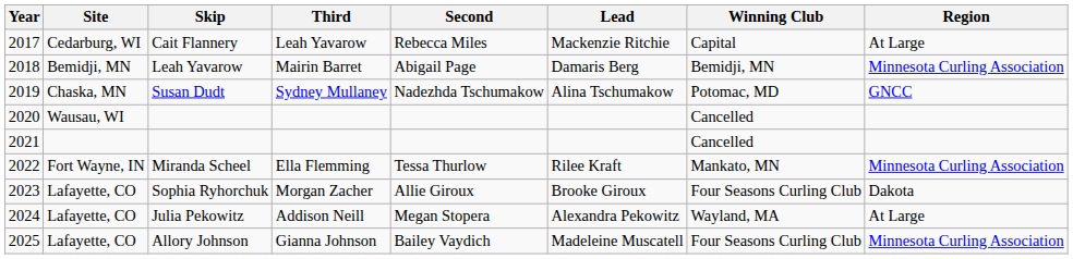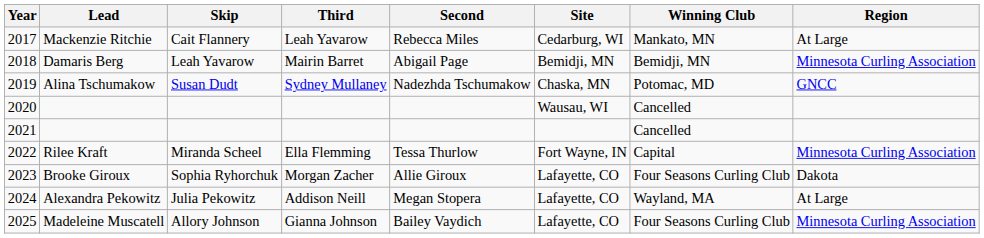 <table class="wikitable">
 <tr>
 <th>Year</th>
-<th>Site</th>
+<th>Lead</th>
 <th>Skip</th>
 <th>Third</th>
 <th>Second</th>
-<th>Lead</th>
+<th>Site</th>
 <th>Winning Club</th>
 <th>Region</th>
 </tr>
 <tr>
 <td>2017</td>
-<td>Cedarburg, WI</td>
+<td>Mackenzie Ritchie</td>
 <td>Cait Flannery</td>
 <td>Leah Yavarow</td>
 <td>Rebecca Miles</td>
-<td>Mackenzie Ritchie</td>
-<td>Capital</td>
+<td>Cedarburg, WI</td>
+<td>Mankato, MN</td>
 <td>At Large</td>
 </tr>
 <tr>
 <td>2018</td>
-<td>Bemidji, MN</td>
+<td>Damaris Berg</td>
 <td>Leah Yavarow</td>
 <td>Mairin Barret</td>
 <td>Abigail Page</td>
-<td>Damaris Berg</td>
+<td>Bemidji, MN</td>
 <td>Bemidji, MN</td>
 <td><a href='#'>Minnesota Curling Association</a></td>
 </tr>
 <tr>
 <td>2019</td>
-<td>Chaska, MN</td>
+<td>Alina Tschumakow</td>
 <td><a href='#'>Susan Dudt</a></td>
 <td><a href='#'>Sydney Mullaney</a></td>
 <td>Nadezhda Tschumakow</td>
-<td>Alina Tschumakow</td>
+<td>Chaska, MN</td>
 <td>Potomac, MD</td>
 <td><a href='#'>GNCC</a></td>
 </tr>
 <tr>
 <td>2020</td>
-<td>Wausau, WI</td>
 <td></td>
 <td></td>
 <td></td>
 <td></td>
+<td>Wausau, WI</td>
 <td>Cancelled</td>
 <td></td>
 </tr>
 <tr>
 <td>2021</td>
 <td></td>
 <td></td>
 <td></td>
 <td></td>
 <td></td>
 <td>Cancelled</td>
 <td></td>
 </tr>
 <tr>
 <td>2022</td>
-<td>Fort Wayne, IN</td>
+<td>Rilee Kraft</td>
 <td>Miranda Scheel</td>
 <td>Ella Flemming</td>
 <td>Tessa Thurlow</td>
-<td>Rilee Kraft</td>
-<td>Mankato, MN</td>
+<td>Fort Wayne, IN</td>
+<td>Capital</td>
 <td><a href='#'>Minnesota Curling Association</a></td>
 </tr>
 <tr>
 <td>2023</td>
-<td>Lafayette, CO</td>
+<td>Brooke Giroux</td>
 <td>Sophia Ryhorchuk</td>
 <td>Morgan Zacher</td>
 <td>Allie Giroux</td>
-<td>Brooke Giroux</td>
+<td>Lafayette, CO</td>
 <td>Four Seasons Curling Club</td>
 <td>Dakota</td>
 </tr>
 <tr>
 <td>2024</td>
-<td>Lafayette, CO</td>
+<td>Alexandra Pekowitz</td>
 <td>Julia Pekowitz</td>
 <td>Addison Neill</td>
 <td>Megan Stopera</td>
-<td>Alexandra Pekowitz</td>
+<td>Lafayette, CO</td>
 <td>Wayland, MA</td>
 <td>At Large</td>
 </tr>
 <tr>
 <td>2025</td>
-<td>Lafayette, CO</td>
+<td>Madeleine Muscatell</td>
 <td>Allory Johnson</td>
 <td>Gianna Johnson</td>
 <td>Bailey Vaydich</td>
-<td>Madeleine Muscatell</td>
+<td>Lafayette, CO</td>
 <td>Four Seasons Curling Club</td>
 <td><a href='#'>Minnesota Curling Association</a></td>
 </tr>
 </table>
